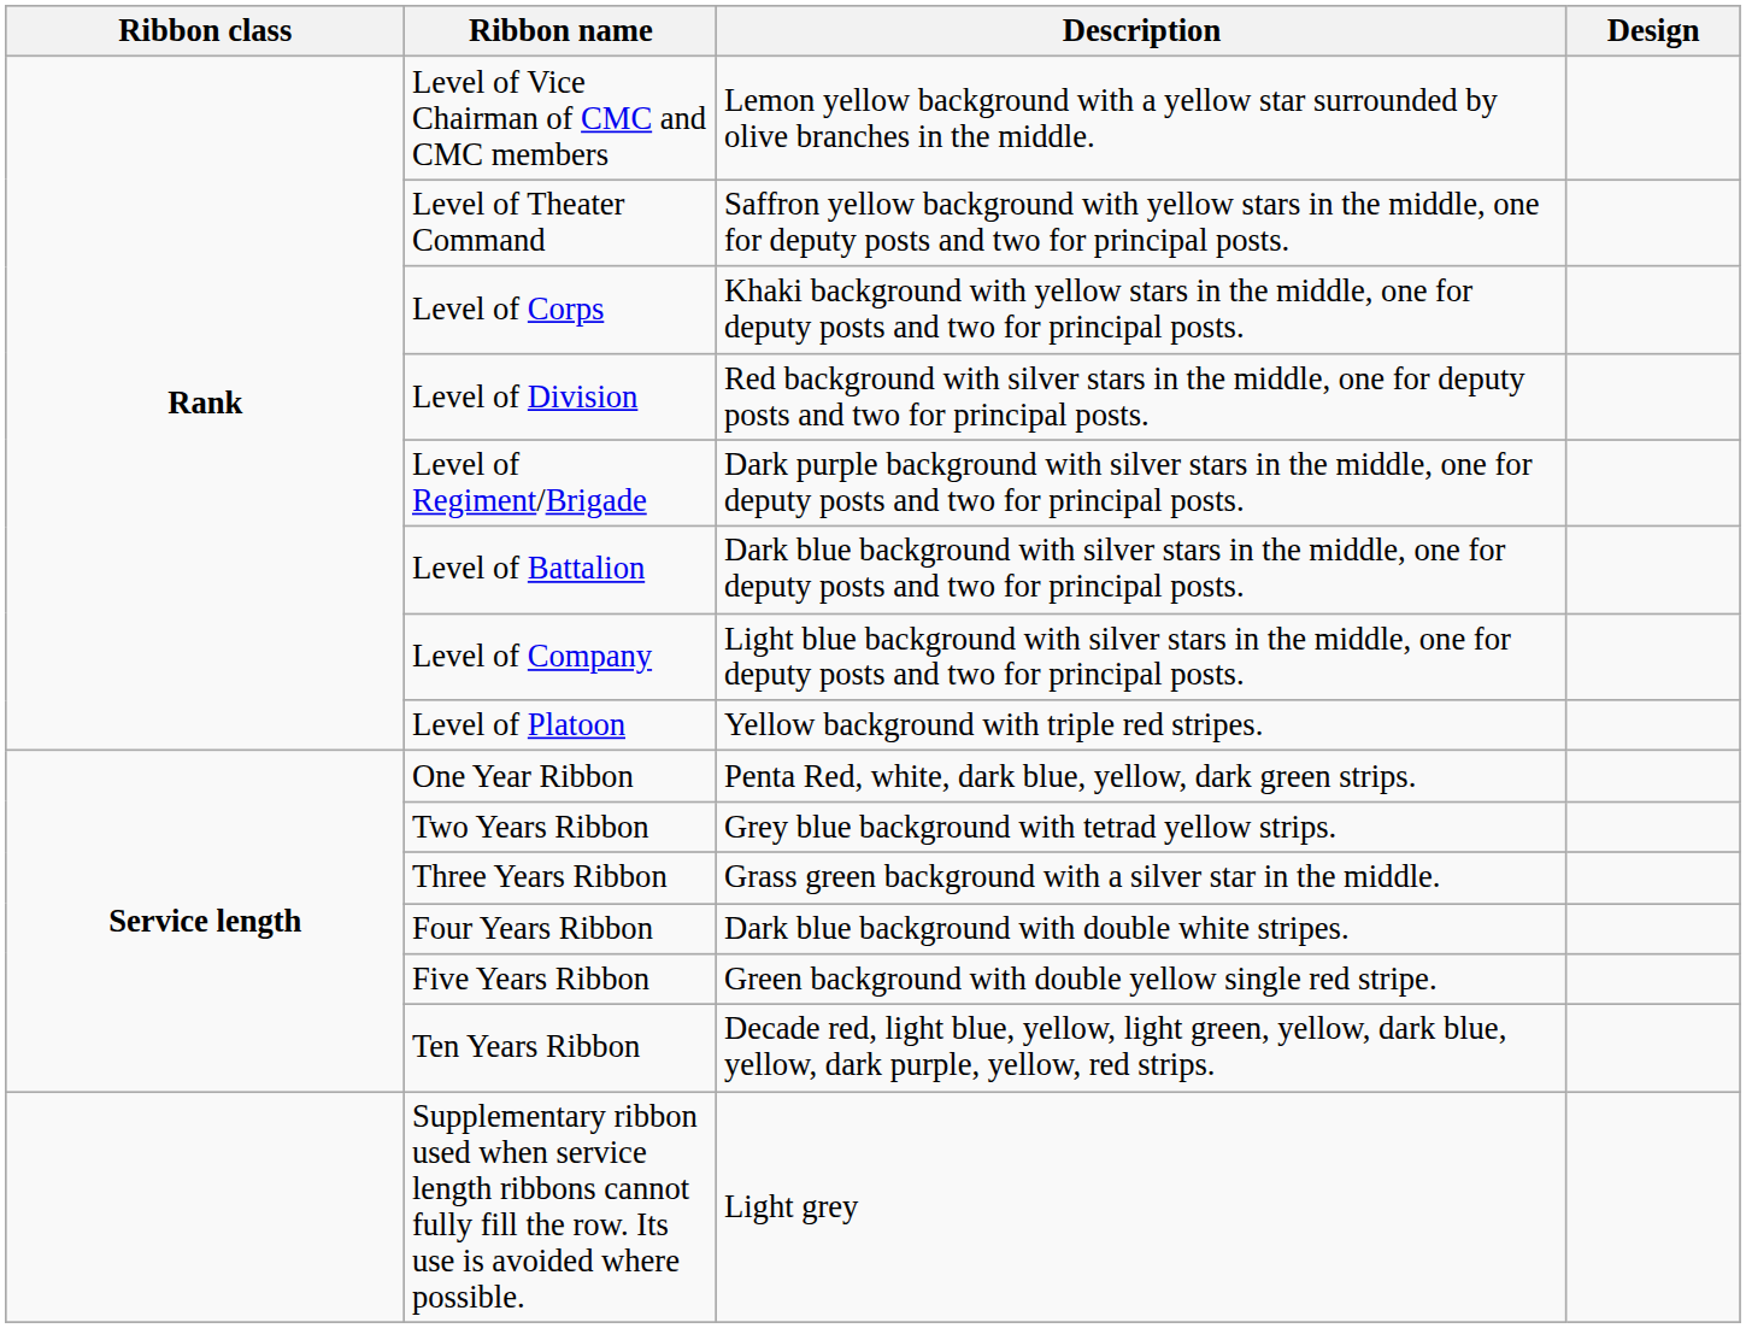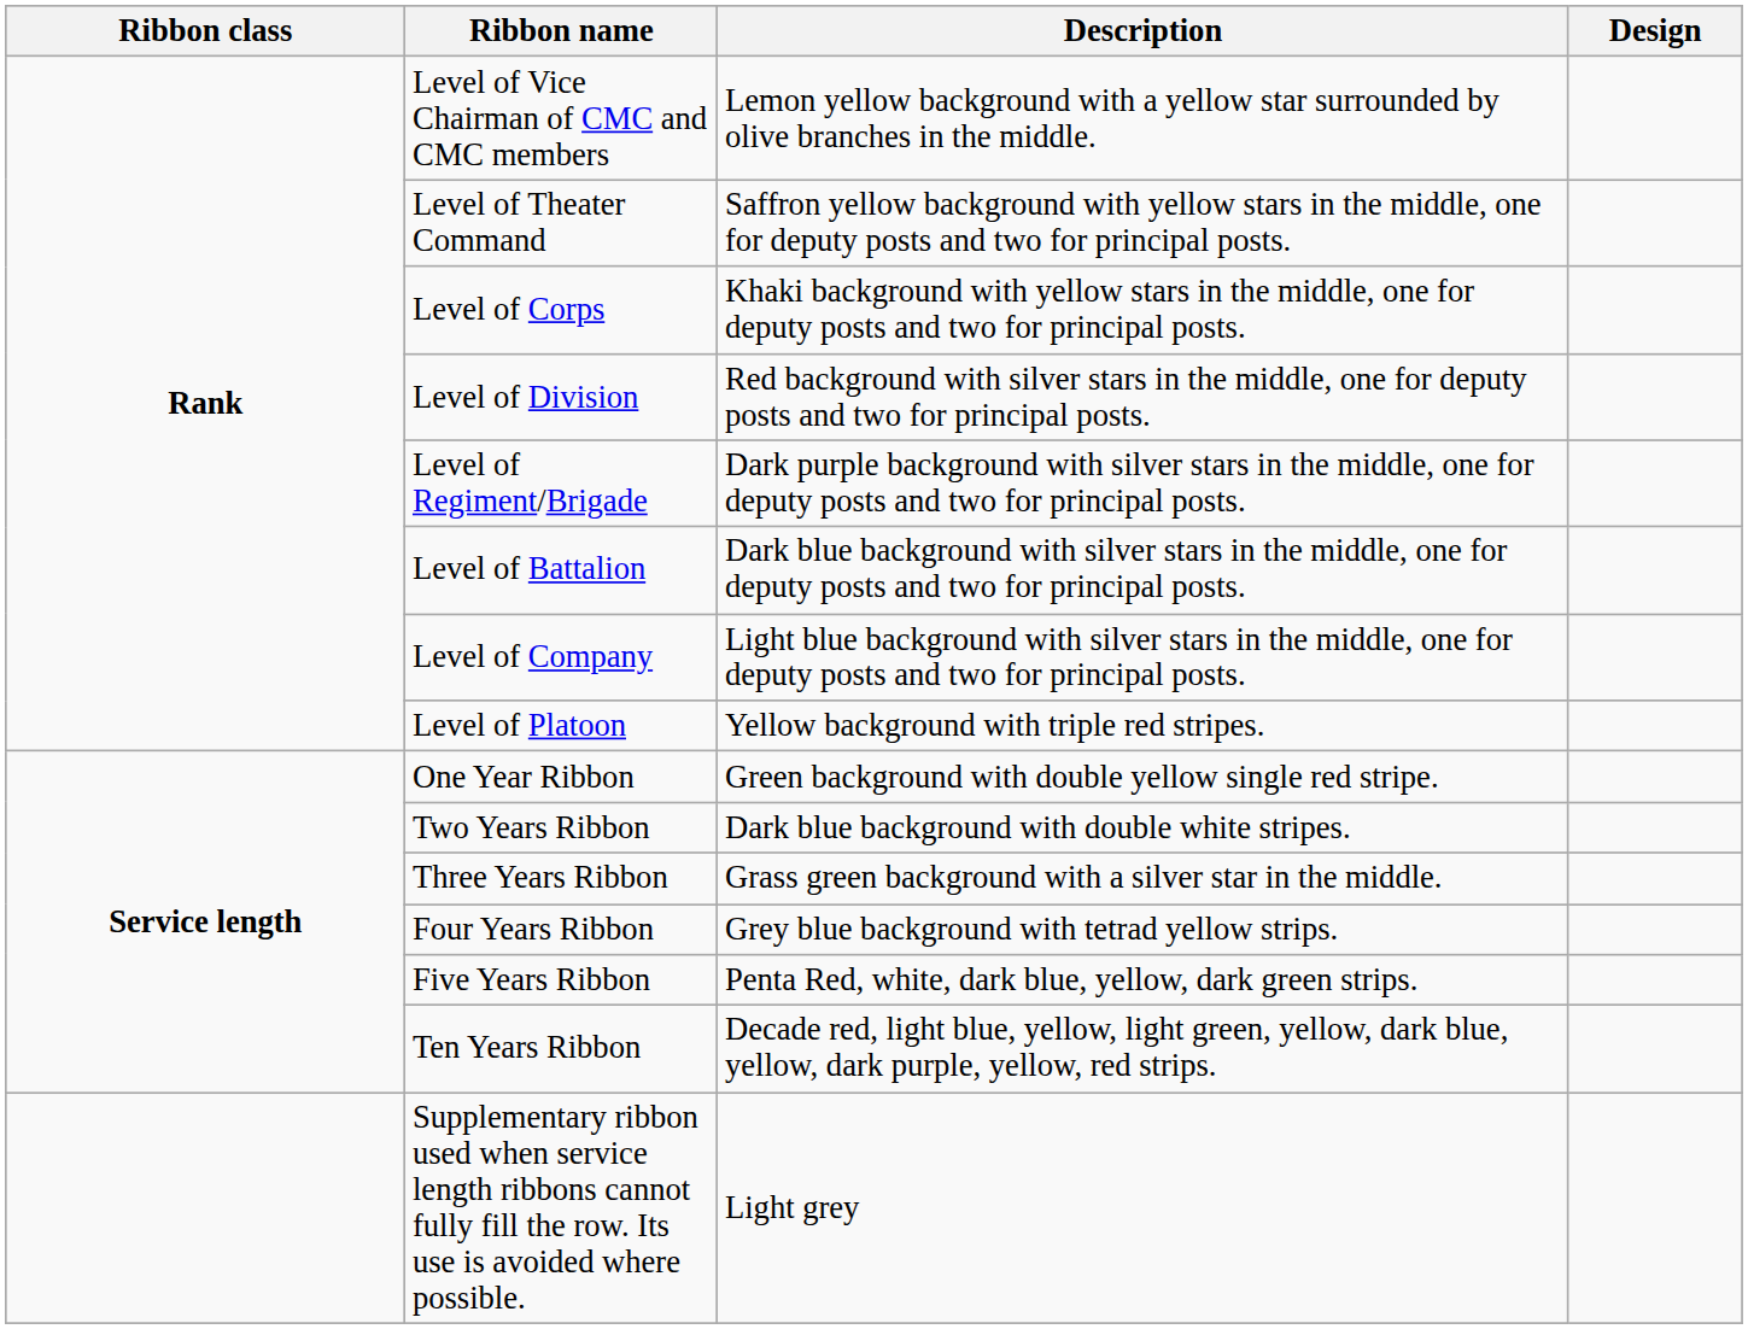 <table class="wikitable">
 <tr>
 <th width="23%">Ribbon class</th>
 <th width="18%">Ribbon name</th>
 <th>Description</th>
 <th width="10%">Design</th>
 </tr>
 <tr>
 <td rowspan=8 style="text-align:center;"><strong>Rank</strong><br></td>
 <td>Level of Vice Chairman of <a href='#'>CMC</a> and CMC members</td>
 <td>Lemon yellow background with a yellow star surrounded by olive branches in the middle.</td>
 <td></td>
 </tr>
 <tr>
 <td>Level of Theater Command</td>
 <td>Saffron yellow background with yellow stars in the middle, one for deputy posts and two for principal posts.</td>
 <td><br><br></td>
 </tr>
 <tr>
 <td>Level of <a href='#'>Corps</a></td>
 <td>Khaki background with yellow stars in the middle, one for deputy posts and two for principal posts.</td>
 <td><br><br></td>
 </tr>
 <tr>
 <td>Level of <a href='#'>Division</a></td>
 <td>Red background with silver stars in the middle, one for deputy posts and two for principal posts.</td>
 <td><br><br></td>
 </tr>
 <tr>
 <td>Level of <a href='#'>Regiment</a>/<a href='#'>Brigade</a></td>
 <td>Dark purple background with silver stars in the middle, one for deputy posts and two for principal posts.</td>
 <td><br><br></td>
 </tr>
 <tr>
 <td>Level of <a href='#'>Battalion</a></td>
 <td>Dark blue background with silver stars in the middle, one for deputy posts and two for principal posts.</td>
 <td><br><br></td>
 </tr>
 <tr>
 <td>Level of <a href='#'>Company</a></td>
 <td>Light blue background with silver stars in the middle, one for deputy posts and two for principal posts.</td>
 <td><br><br></td>
 </tr>
 <tr>
 <td>Level of <a href='#'>Platoon</a></td>
 <td>Yellow background with triple red stripes.</td>
 <td><br></td>
 </tr>
 <tr>
 <td rowspan=6 style="text-align:center;"><strong>Service length</strong><br></td>
 <td>One Year Ribbon</td>
-<td>Penta Red, white, dark blue, yellow, dark green strips.</td>
+<td>Green background with double yellow single red stripe.</td>
 <td></td>
 </tr>
 <tr>
 <td>Two Years Ribbon</td>
-<td>Grey blue background with tetrad yellow strips.</td>
+<td>Dark blue background with double white stripes.</td>
 <td></td>
 </tr>
 <tr>
 <td>Three Years Ribbon</td>
 <td>Grass green background with a silver star in the middle.</td>
 <td></td>
 </tr>
 <tr>
 <td>Four Years Ribbon</td>
-<td>Dark blue background with double white stripes.</td>
+<td>Grey blue background with tetrad yellow strips.</td>
 <td></td>
 </tr>
 <tr>
 <td>Five Years Ribbon</td>
-<td>Green background with double yellow single red stripe.</td>
+<td>Penta Red, white, dark blue, yellow, dark green strips.</td>
 <td></td>
 </tr>
 <tr>
 <td>Ten Years Ribbon</td>
 <td>Decade red, light blue, yellow, light green, yellow, dark blue, yellow, dark purple, yellow, red strips.</td>
 <td></td>
 </tr>
 <tr>
 <td></td>
 <td>Supplementary ribbon used when service length ribbons cannot fully fill the row. Its use is avoided where possible.</td>
 <td>Light grey</td>
 <td></td>
 </tr>
 </table>
